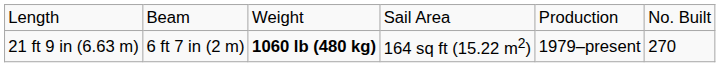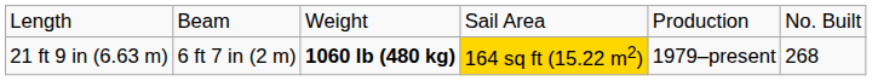 <table class="wikitable">
 <tr>
 <td>Length</td>
 <td>Beam</td>
 <td>Weight</td>
 <td>Sail Area</td>
 <td>Production</td>
 <td>No. Built</td>
 </tr>
 <tr>
 <td>21 ft 9 in (6.63 m)</td>
 <td>6 ft 7 in (2 m)</td>
 <td><strong>1060 lb (480 kg)</strong></td>
-<td>164 sq ft (15.22 m<sup>2</sup>)</td>
+<td style="background: gold;">164 sq ft (15.22 m<sup>2</sup>)</td>
 <td>1979–present</td>
-<td> 270</td>
+<td> 268</td>
 </tr>
 </table>
